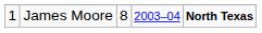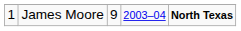 <table class="wikitable">
 <tr>
 </tr>
 <tr>
 <td>1</td>
 <td>James Moore</td>
-<td>8</td>
+<td>9</td>
 <td style="font-size:80%;"><a href='#'>2003–04</a></td>
 <td style="font-size:80%;"><strong>North Texas</strong></td>
 </tr>
 </table>
